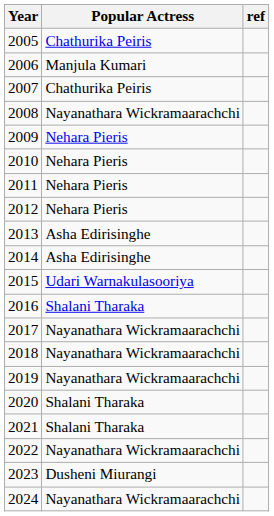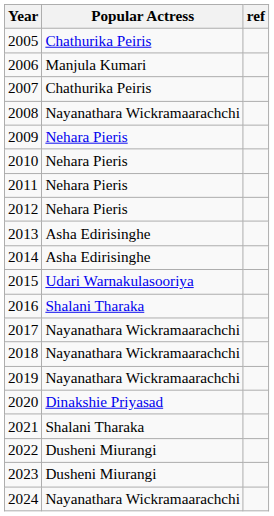 <table class="wikitable">
 <tr>
 <th>Year</th>
 <th>Popular Actress</th>
 <th>ref</th>
 </tr>
 <tr>
 <td>2005</td>
 <td><a href='#'>Chathurika Peiris</a></td>
 <td></td>
 </tr>
 <tr>
 <td>2006</td>
 <td>Manjula Kumari</td>
 <td></td>
 </tr>
 <tr>
 <td>2007</td>
 <td>Chathurika Peiris</td>
 <td></td>
 </tr>
 <tr>
 <td>2008</td>
 <td>Nayanathara Wickramaarachchi</td>
 <td></td>
 </tr>
 <tr>
 <td>2009</td>
 <td><a href='#'>Nehara Pieris</a></td>
 <td></td>
 </tr>
 <tr>
 <td>2010</td>
 <td>Nehara Pieris</td>
 <td></td>
 </tr>
 <tr>
 <td>2011</td>
 <td>Nehara Pieris</td>
 <td></td>
 </tr>
 <tr>
 <td>2012</td>
 <td>Nehara Pieris</td>
 <td></td>
 </tr>
 <tr>
 <td>2013</td>
 <td>Asha Edirisinghe</td>
 <td></td>
 </tr>
 <tr>
 <td>2014</td>
 <td>Asha Edirisinghe</td>
 <td></td>
 </tr>
 <tr>
 <td>2015</td>
 <td><a href='#'>Udari Warnakulasooriya</a></td>
 <td></td>
 </tr>
 <tr>
 <td>2016</td>
 <td><a href='#'>Shalani Tharaka</a></td>
 <td></td>
 </tr>
 <tr>
 <td>2017</td>
 <td>Nayanathara Wickramaarachchi</td>
 <td></td>
 </tr>
 <tr>
 <td>2018</td>
 <td>Nayanathara Wickramaarachchi</td>
 <td></td>
 </tr>
 <tr>
 <td>2019</td>
 <td>Nayanathara Wickramaarachchi</td>
 <td></td>
 </tr>
 <tr>
 <td>2020</td>
-<td>Shalani Tharaka</td>
+<td><a href='#'>Dinakshie Priyasad</a></td>
 <td></td>
 </tr>
 <tr>
 <td>2021</td>
 <td>Shalani Tharaka</td>
 <td></td>
 </tr>
 <tr>
 <td>2022</td>
-<td>Nayanathara Wickramaarachchi</td>
+<td>Dusheni Miurangi</td>
 <td></td>
 </tr>
 <tr>
 <td>2023</td>
 <td>Dusheni Miurangi</td>
 <td></td>
 </tr>
 <tr>
 <td>2024</td>
 <td>Nayanathara Wickramaarachchi</td>
 <td></td>
 </tr>
 </table>
